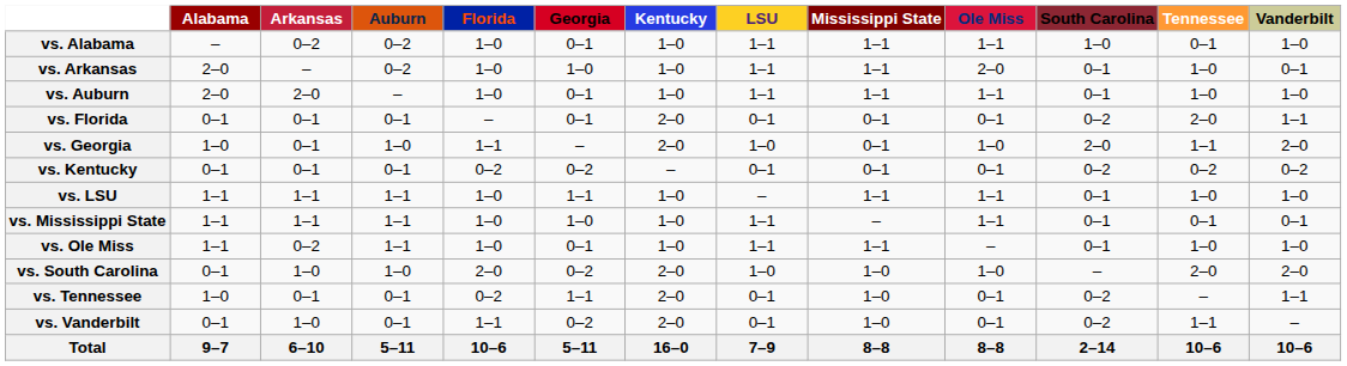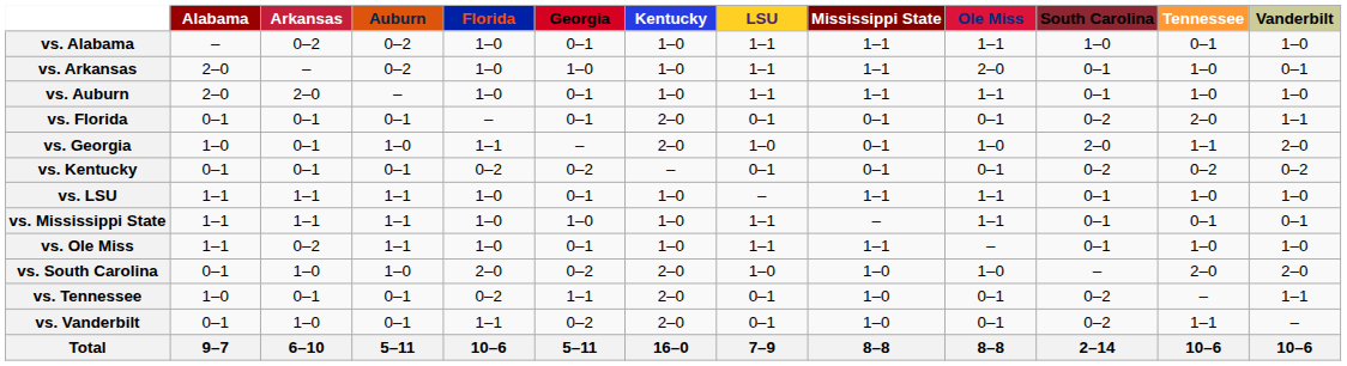 <table class="wikitable" style="white-space:nowrap;font-size:90%;">
 <tr>
 <th colspan=1 style="background:white; border-top-style:hidden; border-left-style:hidden;"   width=75> </th>
 <th style="background:#990000; color:#FFFFFF;"  width=75>Alabama</th>
 <th style="background:#C41E3A; color:#FFFFFF;"  width=75>Arkansas</th>
 <th style="background:#DD550C; color:#03244D;"  width=75>Auburn</th>
 <th style="background:#0021A5; color:#FF4A00;"  width=75>Florida</th>
 <th style="background:#D60022; color:#000000;"  width=75>Georgia</th>
 <th style="background:#273BE2; color:#FFFFFF;"  width=75>Kentucky</th>
 <th style="background:#FDD023; color:#461D7C;"  width=75>LSU</th>
 <th style="background:#800000; color:#FFFFFF;"  width=75>Mississippi State</th>
 <th style="background:#DC143C; color:#002B7F;"  width=75>Ole Miss</th>
 <th style="background:#8C2633; color:#000000;"  width=75>South Carolina</th>
 <th style="background:#FF9933; color:#FFFFFF;"  width=75>Tennessee</th>
 <th style="background:#CCCC99; color:#000000;"  width=75>Vanderbilt</th>
 </tr>
 <tr style="text-align:center;">
 <th>vs. Alabama</th>
 <td>–</td>
 <td>0–2</td>
 <td>0–2</td>
 <td>1–0</td>
 <td>0–1</td>
 <td>1–0</td>
 <td>1–1</td>
 <td>1–1</td>
 <td>1–1</td>
 <td>1–0</td>
 <td>0–1</td>
 <td>1–0</td>
 </tr>
 <tr style="text-align:center;">
 <th>vs. Arkansas</th>
 <td>2–0</td>
 <td>–</td>
 <td>0–2</td>
 <td>1–0</td>
 <td>1–0</td>
 <td>1–0</td>
 <td>1–1</td>
 <td>1–1</td>
 <td>2–0</td>
 <td>0–1</td>
 <td>1–0</td>
 <td>0–1</td>
 </tr>
 <tr style="text-align:center;">
 <th>vs. Auburn</th>
 <td>2–0</td>
 <td>2–0</td>
 <td>–</td>
 <td>1–0</td>
 <td>0–1</td>
 <td>1–0</td>
 <td>1–1</td>
 <td>1–1</td>
 <td>1–1</td>
 <td>0–1</td>
 <td>1–0</td>
 <td>1–0</td>
 </tr>
 <tr style="text-align:center;">
 <th>vs. Florida</th>
 <td>0–1</td>
 <td>0–1</td>
 <td>0–1</td>
 <td>–</td>
 <td>0–1</td>
 <td>2–0</td>
 <td>0–1</td>
 <td>0–1</td>
 <td>0–1</td>
 <td>0–2</td>
 <td>2–0</td>
 <td>1–1</td>
 </tr>
 <tr style="text-align:center;">
 <th>vs. Georgia</th>
 <td>1–0</td>
 <td>0–1</td>
 <td>1–0</td>
 <td>1–1</td>
 <td>–</td>
 <td>2–0</td>
 <td>1–0</td>
 <td>0–1</td>
 <td>1–0</td>
 <td>2–0</td>
 <td>1–1</td>
 <td>2–0</td>
 </tr>
 <tr style="text-align:center;">
 <th>vs. Kentucky</th>
 <td>0–1</td>
 <td>0–1</td>
 <td>0–1</td>
 <td>0–2</td>
 <td>0–2</td>
 <td>–</td>
 <td>0–1</td>
 <td>0–1</td>
 <td>0–1</td>
 <td>0–2</td>
 <td>0–2</td>
 <td>0–2</td>
 </tr>
 <tr style="text-align:center;">
 <th>vs. LSU</th>
 <td>1–1</td>
 <td>1–1</td>
 <td>1–1</td>
 <td>1–0</td>
-<td>1–1</td>
+<td>0–1</td>
 <td>1–0</td>
 <td>–</td>
 <td>1–1</td>
 <td>1–1</td>
 <td>0–1</td>
 <td>1–0</td>
 <td>1–0</td>
 </tr>
 <tr style="text-align:center;">
 <th>vs. Mississippi State</th>
 <td>1–1</td>
 <td>1–1</td>
 <td>1–1</td>
 <td>1–0</td>
 <td>1–0</td>
 <td>1–0</td>
 <td>1–1</td>
 <td>–</td>
 <td>1–1</td>
 <td>0–1</td>
 <td>0–1</td>
 <td>0–1</td>
 </tr>
 <tr style="text-align:center;">
 <th>vs. Ole Miss</th>
 <td>1–1</td>
 <td>0–2</td>
 <td>1–1</td>
 <td>1–0</td>
 <td>0–1</td>
 <td>1–0</td>
 <td>1–1</td>
 <td>1–1</td>
 <td>–</td>
 <td>0–1</td>
 <td>1–0</td>
 <td>1–0</td>
 </tr>
 <tr style="text-align:center;">
 <th>vs. South Carolina</th>
 <td>0–1</td>
 <td>1–0</td>
 <td>1–0</td>
 <td>2–0</td>
 <td>0–2</td>
 <td>2–0</td>
 <td>1–0</td>
 <td>1–0</td>
 <td>1–0</td>
 <td>–</td>
 <td>2–0</td>
 <td>2–0</td>
 </tr>
 <tr style="text-align:center;">
 <th>vs. Tennessee</th>
 <td>1–0</td>
 <td>0–1</td>
 <td>0–1</td>
 <td>0–2</td>
 <td>1–1</td>
 <td>2–0</td>
 <td>0–1</td>
 <td>1–0</td>
 <td>0–1</td>
 <td>0–2</td>
 <td>–</td>
 <td>1–1</td>
 </tr>
 <tr style="text-align:center;">
 <th>vs. Vanderbilt</th>
 <td>0–1</td>
 <td>1–0</td>
 <td>0–1</td>
 <td>1–1</td>
 <td>0–2</td>
 <td>2–0</td>
 <td>0–1</td>
 <td>1–0</td>
 <td>0–1</td>
 <td>0–2</td>
 <td>1–1</td>
 <td>–<br></td>
 </tr>
 <tr style="text-align:center;">
 <th>Total</th>
 <th>9–7</th>
 <th>6–10</th>
 <th>5–11</th>
 <th>10–6</th>
 <th>5–11</th>
 <th>16–0</th>
 <th>7–9</th>
 <th>8–8</th>
 <th>8–8</th>
 <th>2–14</th>
 <th>10–6</th>
 <th>10–6</th>
 </tr>
 </table>
